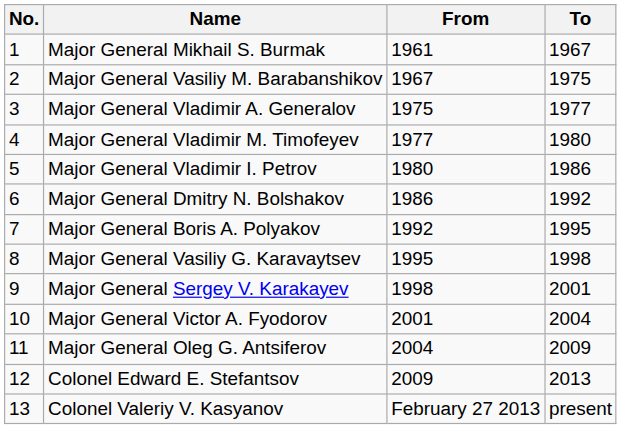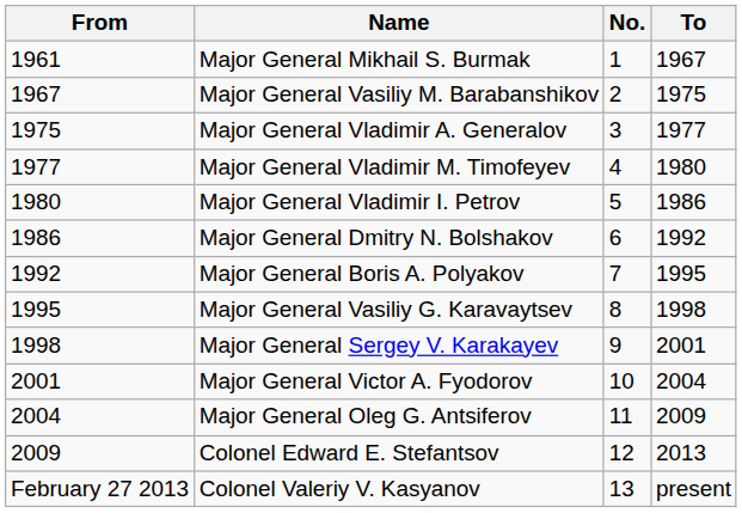 <table class="wikitable">
 <tr>
+<th>From</th>
+<th>Name</th>
 <th>No.</th>
-<th>Name</th>
-<th>From</th>
 <th>To</th>
 </tr>
 <tr>
+<td>1961</td>
+<td>Major General Mikhail S. Burmak</td>
 <td>1</td>
-<td>Major General Mikhail S. Burmak</td>
-<td>1961</td>
 <td>1967</td>
 </tr>
 <tr>
+<td>1967</td>
+<td>Major General Vasiliy M. Barabanshikov</td>
 <td>2</td>
-<td>Major General Vasiliy M. Barabanshikov</td>
-<td>1967</td>
 <td>1975</td>
 </tr>
 <tr>
+<td>1975</td>
+<td>Major General Vladimir A. Generalov</td>
 <td>3</td>
-<td>Major General Vladimir A. Generalov</td>
-<td>1975</td>
 <td>1977</td>
 </tr>
 <tr>
+<td>1977</td>
+<td>Major General Vladimir M. Timofeyev</td>
 <td>4</td>
-<td>Major General Vladimir M. Timofeyev</td>
-<td>1977</td>
 <td>1980</td>
 </tr>
 <tr>
+<td>1980</td>
+<td>Major General Vladimir I. Petrov</td>
 <td>5</td>
-<td>Major General Vladimir I. Petrov</td>
-<td>1980</td>
 <td>1986</td>
 </tr>
 <tr>
+<td>1986</td>
+<td>Major General Dmitry N. Bolshakov</td>
 <td>6</td>
-<td>Major General Dmitry N. Bolshakov</td>
-<td>1986</td>
 <td>1992</td>
 </tr>
 <tr>
+<td>1992</td>
+<td>Major General Boris A. Polyakov</td>
 <td>7</td>
-<td>Major General Boris A. Polyakov</td>
-<td>1992</td>
 <td>1995</td>
 </tr>
 <tr>
+<td>1995</td>
+<td>Major General Vasiliy G. Karavaytsev</td>
 <td>8</td>
-<td>Major General Vasiliy G. Karavaytsev</td>
-<td>1995</td>
 <td>1998</td>
 </tr>
 <tr>
+<td>1998</td>
+<td>Major General <a href='#'>Sergey V. Karakayev</a></td>
 <td>9</td>
-<td>Major General <a href='#'>Sergey V. Karakayev</a></td>
-<td>1998</td>
 <td>2001</td>
 </tr>
 <tr>
+<td>2001</td>
+<td>Major General Victor A. Fyodorov</td>
 <td>10</td>
-<td>Major General Victor A. Fyodorov</td>
-<td>2001</td>
 <td>2004</td>
 </tr>
 <tr>
+<td>2004</td>
+<td>Major General Oleg G. Antsiferov</td>
 <td>11</td>
-<td>Major General Oleg G. Antsiferov</td>
-<td>2004</td>
 <td>2009</td>
 </tr>
 <tr>
+<td>2009</td>
+<td>Colonel Edward E. Stefantsov</td>
 <td>12</td>
-<td>Colonel Edward E. Stefantsov</td>
-<td>2009</td>
 <td>2013</td>
 </tr>
 <tr>
+<td>February 27 2013</td>
+<td>Colonel Valeriy V. Kasyanov</td>
 <td>13</td>
-<td>Colonel Valeriy V. Kasyanov</td>
-<td>February 27 2013</td>
 <td>present</td>
 </tr>
 </table>
